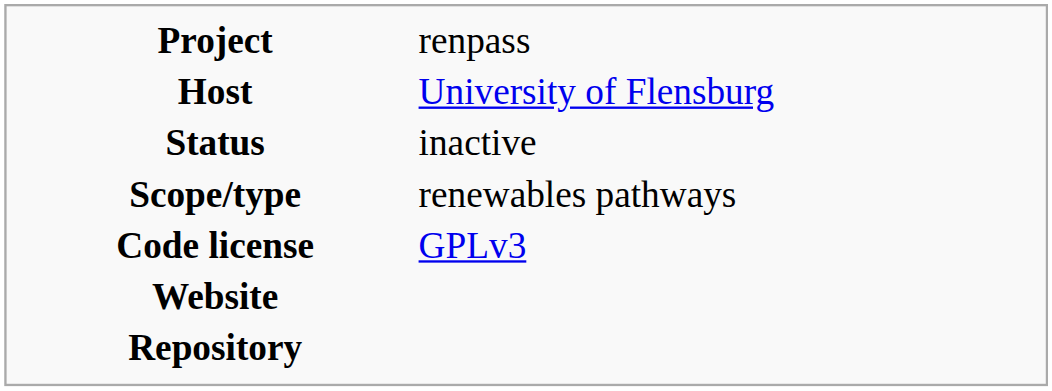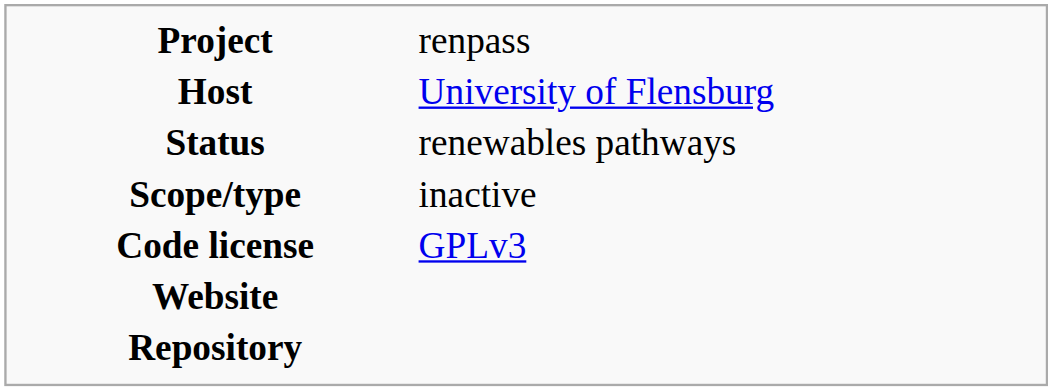 <table class="infobox" style="width: 28em">
 <tr>
 <th style="width: 35%">Project</th>
 <td style="width: 55%">renpass</td>
 </tr>
 <tr>
 <th>Host</th>
 <td><a href='#'>University of Flensburg</a></td>
 </tr>
 <tr>
 <th>Status</th>
-<td>inactive</td>
+<td>renewables pathways</td>
 </tr>
 <tr>
 <th>Scope/type</th>
-<td>renewables pathways</td>
+<td>inactive</td>
 </tr>
 <tr>
 <th>Code license</th>
 <td><a href='#'>GPLv3</a></td>
 </tr>
 <tr>
 <th>Website</th>
 <td><br></td>
 </tr>
 <tr>
 <th>Repository</th>
 <td></td>
 </tr>
 </table>
